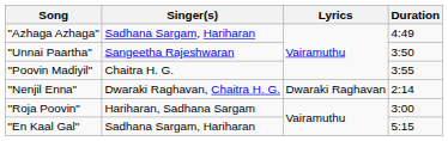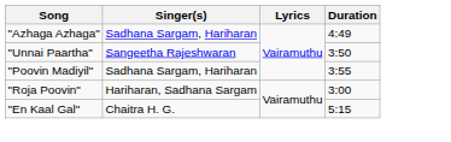 <table class="wikitable" style="font-size:95%;">
 <tr>
 <th>Song</th>
 <th>Singer(s)</th>
 <th>Lyrics</th>
 <th>Duration</th>
 </tr>
 <tr>
 <td>"Azhaga Azhaga"</td>
 <td><a href='#'>Sadhana Sargam</a>, <a href='#'>Hariharan</a></td>
 <td rowspan=3><a href='#'>Vairamuthu</a></td>
 <td>4:49</td>
 </tr>
 <tr>
 <td>"Unnai Paartha"</td>
 <td><a href='#'>Sangeetha Rajeshwaran</a></td>
 <td>3:50</td>
 </tr>
 <tr>
 <td>"Poovin Madiyil"</td>
-<td>Chaitra H. G.</td>
+<td>Sadhana Sargam, Hariharan</td>
 <td>3:55</td>
-</tr>
-<tr>
-<td>"Nenjil Enna"</td>
-<td>Dwaraki Raghavan, <a href='#'>Chaitra H. G.</a></td>
-<td>Dwaraki Raghavan</td>
-<td>2:14</td>
 </tr>
 <tr>
 <td>"Roja Poovin"</td>
 <td>Hariharan, Sadhana Sargam</td>
 <td rowspan=2>Vairamuthu</td>
 <td>3:00</td>
 </tr>
 <tr>
 <td>"En Kaal Gal"</td>
-<td>Sadhana Sargam, Hariharan</td>
+<td>Chaitra H. G.</td>
 <td>5:15</td>
 </tr>
 </table>
